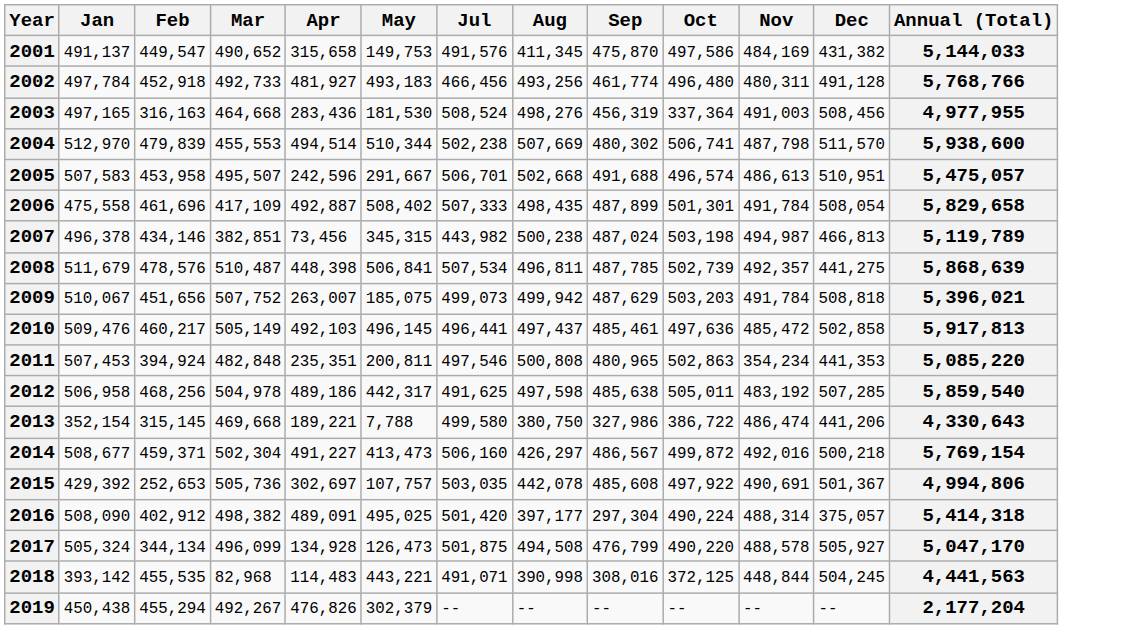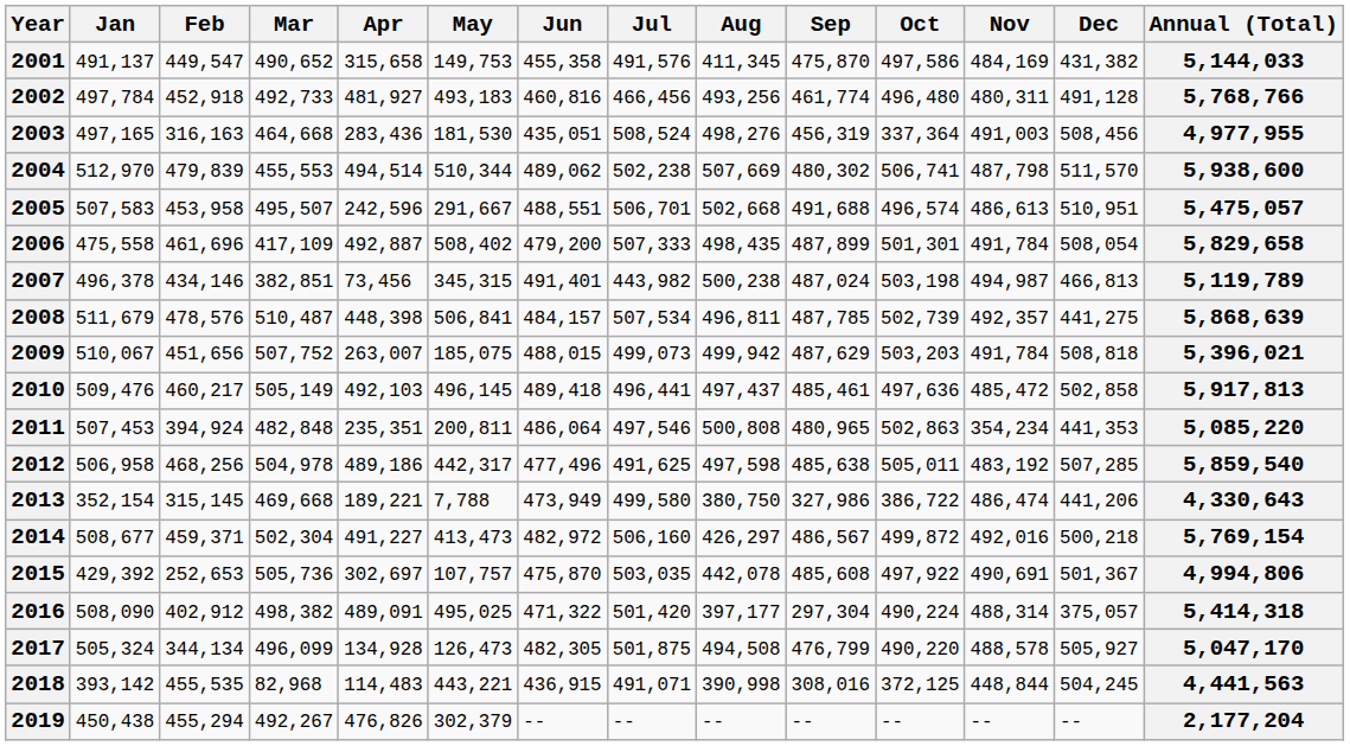 <table class="wikitable">
 <tr>
 <th>Year</th>
 <th>Jan</th>
 <th>Feb</th>
 <th>Mar</th>
 <th>Apr</th>
 <th>May</th>
+<th>Jun</th>
 <th>Jul</th>
 <th>Aug</th>
 <th>Sep</th>
 <th>Oct</th>
 <th>Nov</th>
 <th>Dec</th>
 <th>Annual (Total)</th>
 </tr>
 <tr>
 <th>2001</th>
 <td><small>491,137</small></td>
 <td><small>449,547</small></td>
 <td><small>490,652</small></td>
 <td><small>315,658</small></td>
 <td><small>149,753</small></td>
+<td><small>455,358</small></td>
 <td><small>491,576</small></td>
 <td><small>411,345</small></td>
 <td><small>475,870</small></td>
 <td><small>497,586</small></td>
 <td><small>484,169</small></td>
 <td><small>431,382</small></td>
 <th>5,144,033</th>
 </tr>
 <tr>
 <th>2002</th>
 <td><small>497,784</small></td>
 <td><small>452,918</small></td>
 <td><small>492,733</small></td>
 <td><small>481,927</small></td>
 <td><small>493,183</small></td>
+<td><small>460,816</small></td>
 <td><small>466,456</small></td>
 <td><small>493,256</small></td>
 <td><small>461,774</small></td>
 <td><small>496,480</small></td>
 <td><small>480,311</small></td>
 <td><small>491,128</small></td>
 <th>5,768,766</th>
 </tr>
 <tr>
 <th>2003</th>
 <td><small>497,165</small></td>
 <td><small>316,163</small></td>
 <td><small>464,668</small></td>
 <td><small>283,436</small></td>
 <td><small>181,530</small></td>
+<td><small>435,051</small></td>
 <td><small>508,524</small></td>
 <td><small>498,276</small></td>
 <td><small>456,319</small></td>
 <td><small>337,364</small></td>
 <td><small>491,003</small></td>
 <td><small>508,456</small></td>
 <th>4,977,955</th>
 </tr>
 <tr>
 <th>2004</th>
 <td><small>512,970</small></td>
 <td><small>479,839</small></td>
 <td><small>455,553</small></td>
 <td><small>494,514</small></td>
 <td><small>510,344</small></td>
+<td><small>489,062</small></td>
 <td><small>502,238</small></td>
 <td><small>507,669</small></td>
 <td><small>480,302</small></td>
 <td><small>506,741</small></td>
 <td><small>487,798</small></td>
 <td><small>511,570</small></td>
 <th>5,938,600</th>
 </tr>
 <tr>
 <th>2005</th>
 <td><small>507,583</small></td>
 <td><small>453,958</small></td>
 <td><small>495,507</small></td>
 <td><small>242,596</small></td>
 <td><small>291,667</small></td>
+<td><small>488,551</small></td>
 <td><small>506,701</small></td>
 <td><small>502,668</small></td>
 <td><small>491,688</small></td>
 <td><small>496,574</small></td>
 <td><small>486,613</small></td>
 <td><small>510,951</small></td>
 <th>5,475,057</th>
 </tr>
 <tr>
 <th>2006</th>
 <td><small>475,558</small></td>
 <td><small>461,696</small></td>
 <td><small>417,109</small></td>
 <td><small>492,887</small></td>
 <td><small>508,402</small></td>
+<td><small>479,200</small></td>
 <td><small>507,333</small></td>
 <td><small>498,435</small></td>
 <td><small>487,899</small></td>
 <td><small>501,301</small></td>
 <td><small>491,784</small></td>
 <td><small>508,054</small></td>
 <th>5,829,658</th>
 </tr>
 <tr>
 <th>2007</th>
 <td><small>496,378</small></td>
 <td><small>434,146</small></td>
 <td><small>382,851</small></td>
 <td><small>73,456</small></td>
 <td><small>345,315</small></td>
+<td><small>491,401</small></td>
 <td><small>443,982</small></td>
 <td><small>500,238</small></td>
 <td><small>487,024</small></td>
 <td><small>503,198</small></td>
 <td><small>494,987</small></td>
 <td><small>466,813</small></td>
 <th>5,119,789</th>
 </tr>
 <tr>
 <th>2008</th>
 <td><small>511,679</small></td>
 <td><small>478,576</small></td>
 <td><small>510,487</small></td>
 <td><small>448,398</small></td>
 <td><small>506,841</small></td>
+<td><small>484,157</small></td>
 <td><small>507,534</small></td>
 <td><small>496,811</small></td>
 <td><small>487,785</small></td>
 <td><small>502,739</small></td>
 <td><small>492,357</small></td>
 <td><small>441,275</small></td>
 <th>5,868,639</th>
 </tr>
 <tr>
 <th>2009</th>
 <td><small>510,067</small></td>
 <td><small>451,656</small></td>
 <td><small>507,752</small></td>
 <td><small>263,007</small></td>
 <td><small>185,075</small></td>
+<td><small>488,015</small></td>
 <td><small>499,073</small></td>
 <td><small>499,942</small></td>
 <td><small>487,629</small></td>
 <td><small>503,203</small></td>
 <td><small>491,784</small></td>
 <td><small>508,818</small></td>
 <th>5,396,021</th>
 </tr>
 <tr>
 <th>2010</th>
 <td><small>509,476</small></td>
 <td><small>460,217</small></td>
 <td><small>505,149</small></td>
 <td><small>492,103</small></td>
 <td><small>496,145</small></td>
+<td><small>489,418</small></td>
 <td><small>496,441</small></td>
 <td><small>497,437</small></td>
 <td><small>485,461</small></td>
 <td><small>497,636</small></td>
 <td><small>485,472</small></td>
 <td><small>502,858</small></td>
 <th>5,917,813</th>
 </tr>
 <tr>
 <th>2011</th>
 <td><small>507,453</small></td>
 <td><small>394,924</small></td>
 <td><small>482,848</small></td>
 <td><small>235,351</small></td>
 <td><small>200,811</small></td>
+<td><small>486,064</small></td>
 <td><small>497,546</small></td>
 <td><small>500,808</small></td>
 <td><small>480,965</small></td>
 <td><small>502,863</small></td>
 <td><small>354,234</small></td>
 <td><small>441,353</small></td>
 <th>5,085,220</th>
 </tr>
 <tr>
 <th>2012</th>
 <td><small>506,958</small></td>
 <td><small>468,256</small></td>
 <td><small>504,978</small></td>
 <td><small>489,186</small></td>
 <td><small>442,317</small></td>
+<td><small>477,496</small></td>
 <td><small>491,625</small></td>
 <td><small>497,598</small></td>
 <td><small>485,638</small></td>
 <td><small>505,011</small></td>
 <td><small>483,192</small></td>
 <td><small>507,285</small></td>
 <th>5,859,540</th>
 </tr>
 <tr>
 <th>2013</th>
 <td><small>352,154</small></td>
 <td><small>315,145</small></td>
 <td><small>469,668</small></td>
 <td><small>189,221</small></td>
 <td><small>7,788</small></td>
+<td><small>473,949</small></td>
 <td><small>499,580</small></td>
 <td><small>380,750</small></td>
 <td><small>327,986</small></td>
 <td><small>386,722</small></td>
 <td><small>486,474</small></td>
 <td><small>441,206</small></td>
 <th>4,330,643</th>
 </tr>
 <tr>
 <th>2014</th>
 <td><small>508,677</small></td>
 <td><small>459,371</small></td>
 <td><small>502,304</small></td>
 <td><small>491,227</small></td>
 <td><small>413,473</small></td>
+<td><small>482,972</small></td>
 <td><small>506,160</small></td>
 <td><small>426,297</small></td>
 <td><small>486,567</small></td>
 <td><small>499,872</small></td>
 <td><small>492,016</small></td>
 <td><small>500,218</small></td>
 <th>5,769,154</th>
 </tr>
 <tr>
 <th>2015</th>
 <td><small>429,392</small></td>
 <td><small>252,653</small></td>
 <td><small>505,736</small></td>
 <td><small>302,697</small></td>
 <td><small>107,757</small></td>
+<td><small>475,870</small></td>
 <td><small>503,035</small></td>
 <td><small>442,078</small></td>
 <td><small>485,608</small></td>
 <td><small>497,922</small></td>
 <td><small>490,691</small></td>
 <td><small>501,367</small></td>
 <th>4,994,806</th>
 </tr>
 <tr>
 <th>2016</th>
 <td><small>508,090</small></td>
 <td><small>402,912</small></td>
 <td><small>498,382</small></td>
 <td><small>489,091</small></td>
 <td><small>495,025</small></td>
+<td><small>471,322</small></td>
 <td><small>501,420</small></td>
 <td><small>397,177</small></td>
 <td><small>297,304</small></td>
 <td><small>490,224</small></td>
 <td><small>488,314</small></td>
 <td><small>375,057</small></td>
 <th>5,414,318</th>
 </tr>
 <tr>
 <th>2017</th>
 <td><small>505,324</small></td>
 <td><small>344,134</small></td>
 <td><small>496,099</small></td>
 <td><small>134,928</small></td>
 <td><small>126,473</small></td>
+<td><small>482,305</small></td>
 <td><small>501,875</small></td>
 <td><small>494,508</small></td>
 <td><small>476,799</small></td>
 <td><small>490,220</small></td>
 <td><small>488,578</small></td>
 <td><small>505,927</small></td>
 <th>5,047,170</th>
 </tr>
 <tr>
 <th>2018</th>
 <td><small>393,142</small></td>
 <td><small>455,535</small></td>
 <td><small>82,968</small></td>
 <td><small>114,483</small></td>
 <td><small>443,221</small></td>
+<td><small>436,915</small></td>
 <td><small>491,071</small></td>
 <td><small>390,998</small></td>
 <td><small>308,016</small></td>
 <td><small>372,125</small></td>
 <td><small>448,844</small></td>
 <td><small>504,245</small></td>
 <th>4,441,563</th>
 </tr>
 <tr>
 <th>2019</th>
 <td><small>450,438</small></td>
 <td><small>455,294</small></td>
 <td><small>492,267</small></td>
 <td><small>476,826</small></td>
 <td><small>302,379</small></td>
 <td><small>--</small></td>
 <td><small>--</small></td>
 <td><small>--</small></td>
 <td><small>--</small></td>
 <td><small>--</small></td>
 <td><small>--</small></td>
+<td><small>--</small></td>
 <th>2,177,204</th>
 </tr>
 </table>
